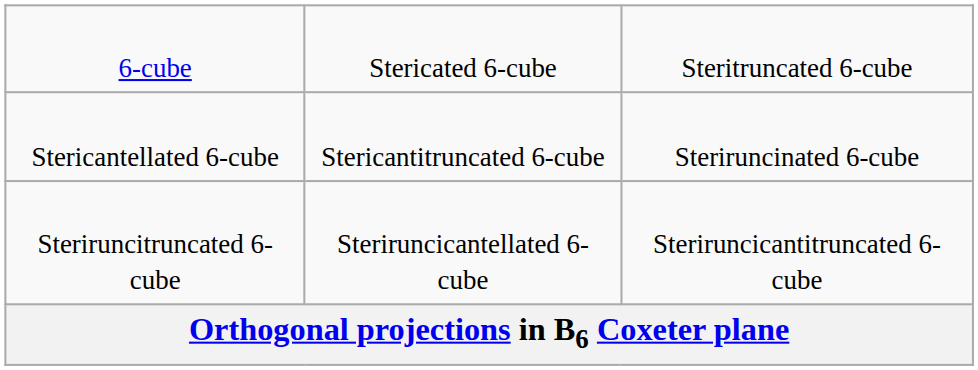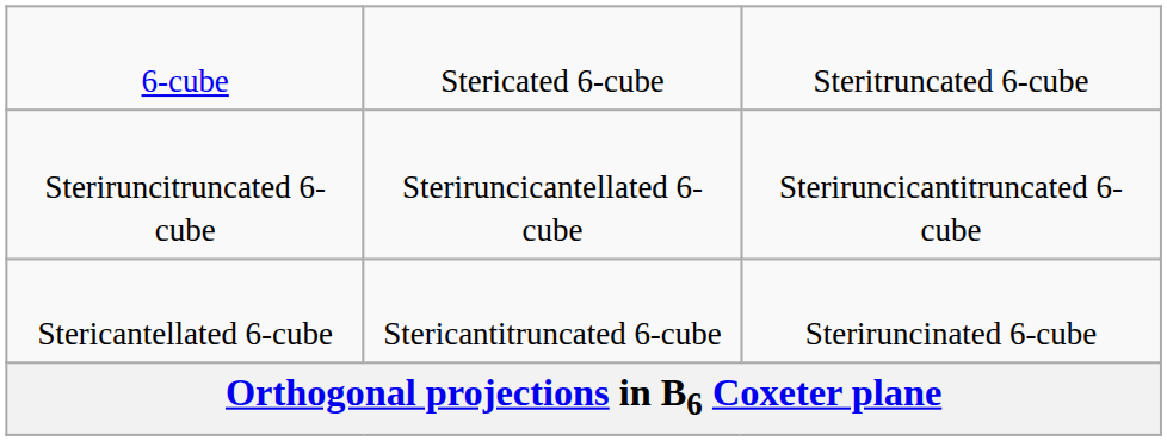 <table class=wikitable align=right width=480 style="margin-left:1em;">
 <tr align=center valign=top>
 <td><br><small><a href='#'>6-cube</a></small><br></td>
 <td><br><small>Stericated 6-cube</small><br></td>
 <td><br><small>Steritruncated 6-cube</small><br></td>
 </tr>
 <tr align=center valign=top>
+<td><br><small>Steriruncitruncated 6-cube</small><br></td>
+<td><br><small>Steriruncicantellated 6-cube</small><br></td>
+<td><br><small>Steriruncicantitruncated 6-cube</small><br></td>
+</tr>
+<tr align=center valign=top>
 <td><br><small>Stericantellated 6-cube</small><br></td>
 <td><br><small>Stericantitruncated 6-cube</small><br></td>
 <td><br><small>Steriruncinated 6-cube</small><br></td>
-</tr>
-<tr align=center valign=top>
-<td><br><small>Steriruncitruncated 6-cube</small><br></td>
-<td><br><small>Steriruncicantellated 6-cube</small><br></td>
-<td><br><small>Steriruncicantitruncated 6-cube</small><br></td>
 </tr>
 <tr>
 <th colspan=3><a href='#'>Orthogonal projections</a> in B<sub>6</sub> <a href='#'>Coxeter plane</a></th>
 </tr>
 </table>
